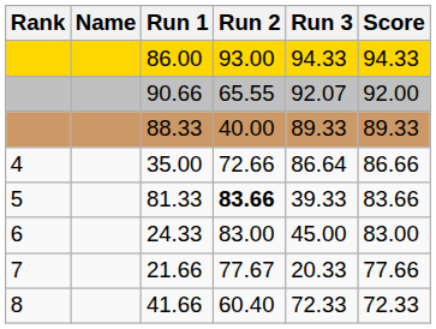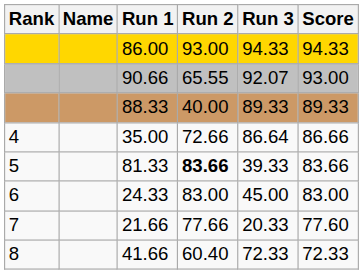 <table class="wikitable">
 <tr>
 <th>Rank</th>
 <th>Name</th>
 <th>Run 1</th>
 <th>Run 2</th>
 <th>Run 3</th>
 <th>Score</th>
 </tr>
 <tr style="background:gold;">
 <td></td>
 <td></td>
 <td>86.00</td>
 <td>93.00</td>
 <td>94.33</td>
 <td>94.33</td>
 </tr>
 <tr style="background:silver;">
 <td></td>
 <td></td>
 <td>90.66</td>
 <td>65.55</td>
 <td>92.07</td>
-<td>92.00</td>
+<td>93.00</td>
 </tr>
 <tr style="background:#CC9966;">
 <td></td>
 <td></td>
 <td>88.33</td>
 <td>40.00</td>
 <td>89.33</td>
 <td>89.33</td>
 </tr>
 <tr>
 <td>4</td>
 <td></td>
 <td>35.00</td>
 <td>72.66</td>
 <td>86.64</td>
 <td>86.66</td>
 </tr>
 <tr>
 <td>5</td>
 <td></td>
 <td>81.33</td>
 <td><strong>83.66</strong></td>
 <td>39.33</td>
 <td>83.66</td>
 </tr>
 <tr>
 <td>6</td>
 <td></td>
 <td>24.33</td>
 <td>83.00</td>
 <td>45.00</td>
 <td>83.00</td>
 </tr>
 <tr>
 <td>7</td>
 <td></td>
 <td>21.66</td>
-<td>77.67</td>
+<td>77.66</td>
 <td>20.33</td>
-<td>77.66</td>
+<td>77.60</td>
 </tr>
 <tr>
 <td>8</td>
 <td></td>
 <td>41.66</td>
 <td>60.40</td>
 <td>72.33</td>
 <td>72.33</td>
 </tr>
 </table>
